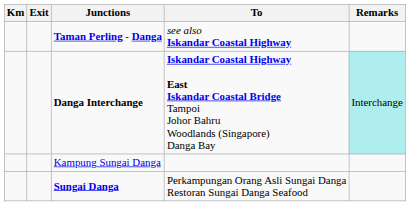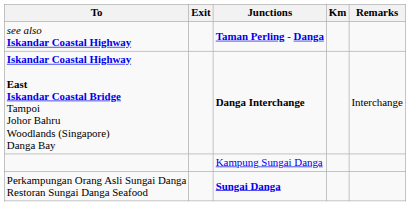 <table class="wikitable">
 <tr>
-<th>Km</th>
+<th>To</th>
 <th>Exit</th>
 <th>Junctions</th>
-<th>To</th>
+<th>Km</th>
 <th>Remarks</th>
 </tr>
 <tr>
-<td></td>
+<td><em>see also</em><br> <strong><a href='#'>Iskandar Coastal Highway</a></strong></td>
 <td></td>
 <td><strong><a href='#'>Taman Perling</a></strong> - <strong><a href='#'>Danga</a></strong></td>
-<td><em>see also</em><br> <strong><a href='#'>Iskandar Coastal Highway</a></strong></td>
+<td></td>
 <td></td>
 </tr>
 <tr>
-<td></td>
+<td> <strong><a href='#'>Iskandar Coastal Highway</a></strong><br><br><strong>East</strong><br> <strong><a href='#'>Iskandar Coastal Bridge</a></strong><br> Tampoi<br> Johor Bahru<br>  Woodlands (Singapore)<br>Danga Bay</td>
 <td></td>
 <td><strong>Danga Interchange</strong></td>
-<td> <strong><a href='#'>Iskandar Coastal Highway</a></strong><br><br><strong>East</strong><br> <strong><a href='#'>Iskandar Coastal Bridge</a></strong><br> Tampoi<br> Johor Bahru<br>  Woodlands (Singapore)<br>Danga Bay</td>
-<td style="background: paleturquoise;">Interchange</td>
+<td></td>
+<td>Interchange</td>
 </tr>
 <tr>
 <td></td>
 <td></td>
 <td><a href='#'>Kampung Sungai Danga</a></td>
 <td></td>
 <td></td>
 </tr>
 <tr>
-<td></td>
+<td>Perkampungan Orang Asli Sungai Danga<br>Restoran Sungai Danga Seafood<br> </td>
 <td></td>
 <td><strong><a href='#'>Sungai Danga</a></strong></td>
-<td>Perkampungan Orang Asli Sungai Danga<br>Restoran Sungai Danga Seafood<br> </td>
+<td></td>
 <td></td>
 </tr>
 </table>
